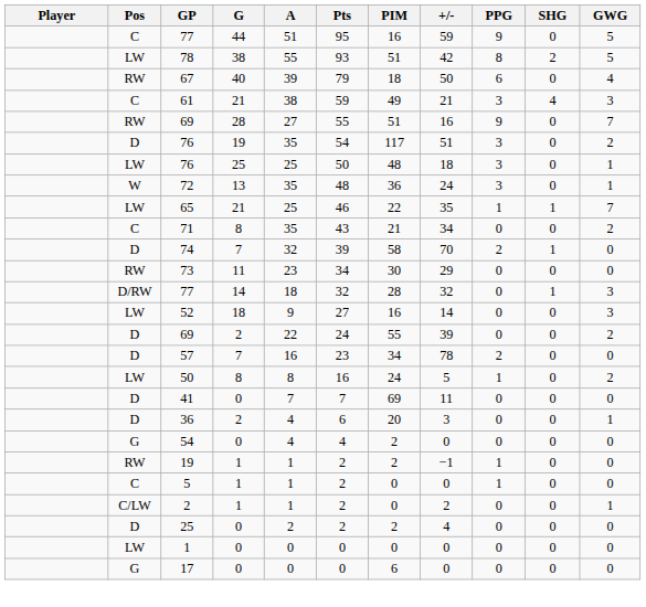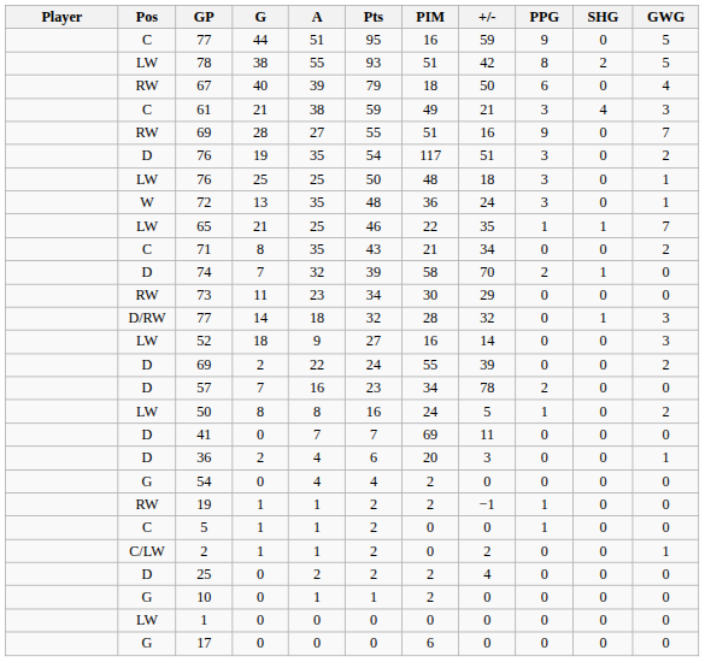 <table class="wikitable sortable" width="60%">
 <tr ALIGN="center">
 <th bgcolor="#DDDDFF" width="10%">Player</th>
 <th bgcolor="#DDDDFF" width="3%" title="Position">Pos</th>
 <th bgcolor="#DDDDFF" width="5%" title="Games played">GP</th>
 <th bgcolor="#DDDDFF" width="5%" title="Goals">G</th>
 <th bgcolor="#DDDDFF" width="5%" title="Assists">A</th>
 <th bgcolor="#DDDDFF" width="5%" title="Points">Pts</th>
 <th bgcolor="#DDDDFF" width="5%" title="Penalties in Minutes">PIM</th>
 <th bgcolor="#DDDDFF" width="5%" title="Plus/Minus">+/-</th>
 <th bgcolor="#DDDDFF" width="5%" title="Power Play Goals">PPG</th>
 <th bgcolor="#DDDDFF" width="5%" title="Short-handed Goals">SHG</th>
 <th bgcolor="#DDDDFF" width="5%" title="Game-winning Goals">GWG</th>
 </tr>
 <tr align="center">
 <td align="right"></td>
 <td>C</td>
 <td>77</td>
 <td>44</td>
 <td>51</td>
 <td>95</td>
 <td>16</td>
 <td>59</td>
 <td>9</td>
 <td>0</td>
 <td>5</td>
 </tr>
 <tr align="center">
 <td align="right"></td>
 <td>LW</td>
 <td>78</td>
 <td>38</td>
 <td>55</td>
 <td>93</td>
 <td>51</td>
 <td>42</td>
 <td>8</td>
 <td>2</td>
 <td>5</td>
 </tr>
 <tr align="center">
 <td align="right"></td>
 <td>RW</td>
 <td>67</td>
 <td>40</td>
 <td>39</td>
 <td>79</td>
 <td>18</td>
 <td>50</td>
 <td>6</td>
 <td>0</td>
 <td>4</td>
 </tr>
 <tr align="center">
 <td align="right"></td>
 <td>C</td>
 <td>61</td>
 <td>21</td>
 <td>38</td>
 <td>59</td>
 <td>49</td>
 <td>21</td>
 <td>3</td>
 <td>4</td>
 <td>3</td>
 </tr>
 <tr align="center">
 <td align="right"></td>
 <td>RW</td>
 <td>69</td>
 <td>28</td>
 <td>27</td>
 <td>55</td>
 <td>51</td>
 <td>16</td>
 <td>9</td>
 <td>0</td>
 <td>7</td>
 </tr>
 <tr align="center">
 <td align="right"></td>
 <td>D</td>
 <td>76</td>
 <td>19</td>
 <td>35</td>
 <td>54</td>
 <td>117</td>
 <td>51</td>
 <td>3</td>
 <td>0</td>
 <td>2</td>
 </tr>
 <tr align="center">
 <td align="right"></td>
 <td>LW</td>
 <td>76</td>
 <td>25</td>
 <td>25</td>
 <td>50</td>
 <td>48</td>
 <td>18</td>
 <td>3</td>
 <td>0</td>
 <td>1</td>
 </tr>
 <tr align="center">
 <td align="right"></td>
 <td>W</td>
 <td>72</td>
 <td>13</td>
 <td>35</td>
 <td>48</td>
 <td>36</td>
 <td>24</td>
 <td>3</td>
 <td>0</td>
 <td>1</td>
 </tr>
 <tr align="center">
 <td align="right"></td>
 <td>LW</td>
 <td>65</td>
 <td>21</td>
 <td>25</td>
 <td>46</td>
 <td>22</td>
 <td>35</td>
 <td>1</td>
 <td>1</td>
 <td>7</td>
 </tr>
 <tr align="center">
 <td align="right"></td>
 <td>C</td>
 <td>71</td>
 <td>8</td>
 <td>35</td>
 <td>43</td>
 <td>21</td>
 <td>34</td>
 <td>0</td>
 <td>0</td>
 <td>2</td>
 </tr>
 <tr align="center">
 <td align="right"></td>
 <td>D</td>
 <td>74</td>
 <td>7</td>
 <td>32</td>
 <td>39</td>
 <td>58</td>
 <td>70</td>
 <td>2</td>
 <td>1</td>
 <td>0</td>
 </tr>
 <tr align="center">
 <td align="right"></td>
 <td>RW</td>
 <td>73</td>
 <td>11</td>
 <td>23</td>
 <td>34</td>
 <td>30</td>
 <td>29</td>
 <td>0</td>
 <td>0</td>
 <td>0</td>
 </tr>
 <tr align="center">
 <td align="right"></td>
 <td>D/RW</td>
 <td>77</td>
 <td>14</td>
 <td>18</td>
 <td>32</td>
 <td>28</td>
 <td>32</td>
 <td>0</td>
 <td>1</td>
 <td>3</td>
 </tr>
 <tr align="center">
 <td align="right"></td>
 <td>LW</td>
 <td>52</td>
 <td>18</td>
 <td>9</td>
 <td>27</td>
 <td>16</td>
 <td>14</td>
 <td>0</td>
 <td>0</td>
 <td>3</td>
 </tr>
 <tr align="center">
 <td align="right"></td>
 <td>D</td>
 <td>69</td>
 <td>2</td>
 <td>22</td>
 <td>24</td>
 <td>55</td>
 <td>39</td>
 <td>0</td>
 <td>0</td>
 <td>2</td>
 </tr>
 <tr align="center">
 <td align="right"></td>
 <td>D</td>
 <td>57</td>
 <td>7</td>
 <td>16</td>
 <td>23</td>
 <td>34</td>
 <td>78</td>
 <td>2</td>
 <td>0</td>
 <td>0</td>
 </tr>
 <tr align="center">
 <td align="right"></td>
 <td>LW</td>
 <td>50</td>
 <td>8</td>
 <td>8</td>
 <td>16</td>
 <td>24</td>
 <td>5</td>
 <td>1</td>
 <td>0</td>
 <td>2</td>
 </tr>
 <tr align="center">
 <td align="right"></td>
 <td>D</td>
 <td>41</td>
 <td>0</td>
 <td>7</td>
 <td>7</td>
 <td>69</td>
 <td>11</td>
 <td>0</td>
 <td>0</td>
 <td>0</td>
 </tr>
 <tr align="center">
 <td align="right"></td>
 <td>D</td>
 <td>36</td>
 <td>2</td>
 <td>4</td>
 <td>6</td>
 <td>20</td>
 <td>3</td>
 <td>0</td>
 <td>0</td>
 <td>1</td>
 </tr>
 <tr align="center">
 <td align="right"></td>
 <td>G</td>
 <td>54</td>
 <td>0</td>
 <td>4</td>
 <td>4</td>
 <td>2</td>
 <td>0</td>
 <td>0</td>
 <td>0</td>
 <td>0</td>
 </tr>
 <tr align="center">
 <td align="right"></td>
 <td>RW</td>
 <td>19</td>
 <td>1</td>
 <td>1</td>
 <td>2</td>
 <td>2</td>
 <td>−1</td>
 <td>1</td>
 <td>0</td>
 <td>0</td>
 </tr>
 <tr align="center">
 <td align="right"></td>
 <td>C</td>
 <td>5</td>
 <td>1</td>
 <td>1</td>
 <td>2</td>
 <td>0</td>
 <td>0</td>
 <td>1</td>
 <td>0</td>
 <td>0</td>
 </tr>
 <tr align="center">
 <td align="right"></td>
 <td>C/LW</td>
 <td>2</td>
 <td>1</td>
 <td>1</td>
 <td>2</td>
 <td>0</td>
 <td>2</td>
 <td>0</td>
 <td>0</td>
 <td>1</td>
 </tr>
 <tr align="center">
 <td align="right"></td>
 <td>D</td>
 <td>25</td>
 <td>0</td>
 <td>2</td>
 <td>2</td>
 <td>2</td>
 <td>4</td>
 <td>0</td>
 <td>0</td>
 <td>0</td>
 </tr>
 <tr align="center">
 <td align="right"></td>
+<td>G</td>
+<td>10</td>
+<td>0</td>
+<td>1</td>
+<td>1</td>
+<td>2</td>
+<td>0</td>
+<td>0</td>
+<td>0</td>
+<td>0</td>
+</tr>
+<tr align="center">
+<td align="right"></td>
 <td>LW</td>
 <td>1</td>
 <td>0</td>
 <td>0</td>
 <td>0</td>
 <td>0</td>
 <td>0</td>
 <td>0</td>
 <td>0</td>
 <td>0</td>
 </tr>
 <tr align="center">
 <td align="right"></td>
 <td>G</td>
 <td>17</td>
 <td>0</td>
 <td>0</td>
 <td>0</td>
 <td>6</td>
 <td>0</td>
 <td>0</td>
 <td>0</td>
 <td>0</td>
 </tr>
 </table>
